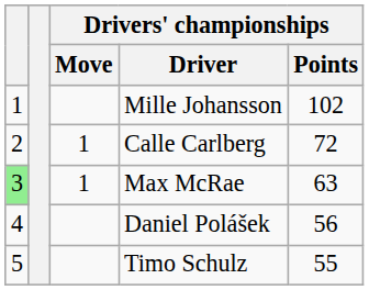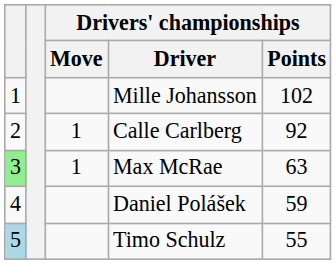 <table class="wikitable" style="font-size:85%;">
 <tr>
 <th rowspan="2"></th>
 <th rowspan="7" style="width:5px;"></th>
 <th colspan="3">Drivers' championships</th>
 </tr>
 <tr>
 <th>Move</th>
 <th>Driver</th>
 <th>Points</th>
 </tr>
 <tr>
 <td align="center">1</td>
 <td align="center"></td>
 <td>Mille Johansson</td>
 <td align="center">102</td>
 </tr>
 <tr>
 <td align="center">2</td>
 <td align="center"> 1</td>
 <td>Calle Carlberg</td>
-<td align="center">72</td>
+<td align="center">92</td>
 </tr>
 <tr>
 <td align="center" style="background: lightgreen;">3</td>
 <td align="center"> 1</td>
 <td>Max McRae</td>
 <td align="center">63</td>
 </tr>
 <tr>
 <td align="center">4</td>
 <td align="center"></td>
 <td>Daniel Polášek</td>
-<td align="center">56</td>
+<td align="center">59</td>
 </tr>
 <tr>
-<td align="center">5</td>
+<td align="center" style="background: lightblue;">5</td>
 <td align="center"></td>
 <td>Timo Schulz</td>
 <td align="center">55</td>
 </tr>
 </table>
